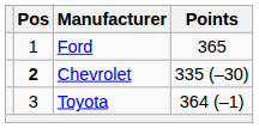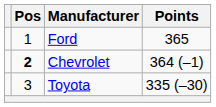 <table class="wikitable" style="font-size: 95%">
 <tr>
 <th></th>
 <th>Pos</th>
 <th>Manufacturer</th>
 <th>Points</th>
 </tr>
 <tr>
 <td align="left"></td>
 <td style="text-align:center;">1</td>
 <td><a href='#'>Ford</a></td>
 <td style="text-align:center;">365</td>
 </tr>
 <tr>
 <td align="left"></td>
 <td style="text-align:center;"><strong>2</strong></td>
 <td><a href='#'>Chevrolet</a></td>
-<td style="text-align:center;">335 (–30)</td>
+<td style="text-align:center;">364 (–1)</td>
 </tr>
 <tr>
 <td align="left"></td>
 <td style="text-align:center;">3</td>
 <td><a href='#'>Toyota</a></td>
-<td style="text-align:center;">364 (–1)</td>
+<td style="text-align:center;">335 (–30)</td>
 </tr>
 <tr class="sortbottom">
 <th colspan="9"></th>
 </tr>
 </table>
